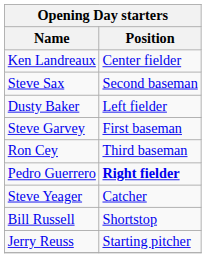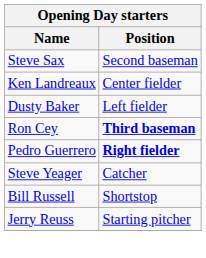 <table class="wikitable" style="text-align:left">
 <tr>
 <th colspan="2">Opening Day starters</th>
 </tr>
 <tr>
 <th>Name</th>
 <th>Position</th>
 </tr>
 <tr>
+<td><a href='#'>Steve Sax</a></td>
+<td><a href='#'>Second baseman</a></td>
+</tr>
+<tr>
 <td><a href='#'>Ken Landreaux</a></td>
 <td><a href='#'>Center fielder</a></td>
-</tr>
-<tr>
-<td><a href='#'>Steve Sax</a></td>
-<td><a href='#'>Second baseman</a></td>
 </tr>
 <tr>
 <td><a href='#'>Dusty Baker</a></td>
 <td><a href='#'>Left fielder</a></td>
 </tr>
 <tr>
-<td><a href='#'>Steve Garvey</a></td>
-<td><a href='#'>First baseman</a></td>
-</tr>
-<tr>
 <td><a href='#'>Ron Cey</a></td>
-<td><a href='#'>Third baseman</a></td>
+<td><strong><a href='#'>Third baseman</a></strong></td>
 </tr>
 <tr>
 <td><a href='#'>Pedro Guerrero</a></td>
 <td><strong><a href='#'>Right fielder</a></strong></td>
 </tr>
 <tr>
 <td><a href='#'>Steve Yeager</a></td>
 <td><a href='#'>Catcher</a></td>
 </tr>
 <tr>
 <td><a href='#'>Bill Russell</a></td>
 <td><a href='#'>Shortstop</a></td>
 </tr>
 <tr>
 <td><a href='#'>Jerry Reuss</a></td>
 <td><a href='#'>Starting pitcher</a></td>
 </tr>
 <tr>
 </tr>
 </table>
